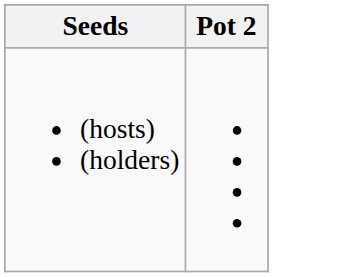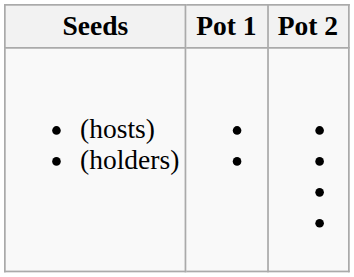 <table class="wikitable">
 <tr>
 <th>Seeds</th>
+<th>Pot 1</th>
 <th>Pot 2</th>
 </tr>
 <tr>
 <td valign=top><br><ul><li> (hosts)</li><li> (holders)</li></ul></td>
+<td valign=top><br><ul><li></li><li></li></ul></td>
 <td valign=top><br><ul><li></li><li></li><li></li><li></li></ul></td>
 </tr>
 </table>
